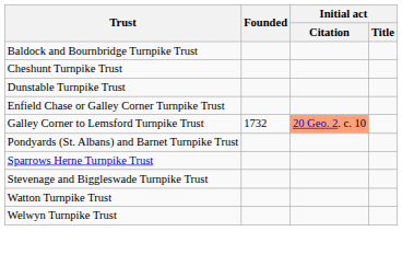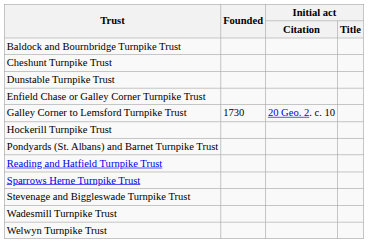 <table class="wikitable sortable">
 <tr>
 <th rowspan=2>Trust</th>
 <th rowspan=2>Founded</th>
 <th colspan=2>Initial act</th>
 </tr>
 <tr>
 <th>Citation</th>
 <th>Title</th>
 </tr>
 <tr>
 <td>Baldock and Bournbridge Turnpike Trust</td>
 <td></td>
 <td></td>
 <td></td>
 </tr>
 <tr>
 <td>Cheshunt Turnpike Trust</td>
 <td></td>
 <td></td>
 <td></td>
 </tr>
 <tr>
 <td>Dunstable Turnpike Trust</td>
 <td></td>
 <td></td>
 <td></td>
 </tr>
 <tr>
 <td>Enfield Chase or Galley Corner Turnpike Trust</td>
 <td></td>
 <td></td>
 <td></td>
 </tr>
 <tr>
 <td>Galley Corner to Lemsford Turnpike Trust</td>
-<td>1732</td>
-<td style="background: lightsalmon;"><a href='#'>20 Geo. 2</a>. c. 10</td>
+<td>1730</td>
+<td><a href='#'>20 Geo. 2</a>. c. 10</td>
+<td></td>
+</tr>
+<tr>
+<td>Hockerill Turnpike Trust</td>
+<td></td>
+<td></td>
 <td></td>
 </tr>
 <tr>
 <td>Pondyards (St. Albans) and Barnet Turnpike Trust</td>
+<td></td>
+<td></td>
+<td></td>
+</tr>
+<tr>
+<td><a href='#'>Reading and Hatfield Turnpike Trust</a></td>
 <td></td>
 <td></td>
 <td></td>
 </tr>
 <tr>
 <td><a href='#'>Sparrows Herne Turnpike Trust</a></td>
 <td></td>
 <td></td>
 <td></td>
 </tr>
 <tr>
 <td>Stevenage and Biggleswade Turnpike Trust</td>
 <td></td>
 <td></td>
 <td></td>
 </tr>
 <tr>
-<td>Watton Turnpike Trust</td>
+<td>Wadesmill Turnpike Trust</td>
 <td></td>
 <td></td>
 <td></td>
 </tr>
 <tr>
 <td>Welwyn Turnpike Trust</td>
 <td></td>
 <td></td>
 <td></td>
 </tr>
 </table>
